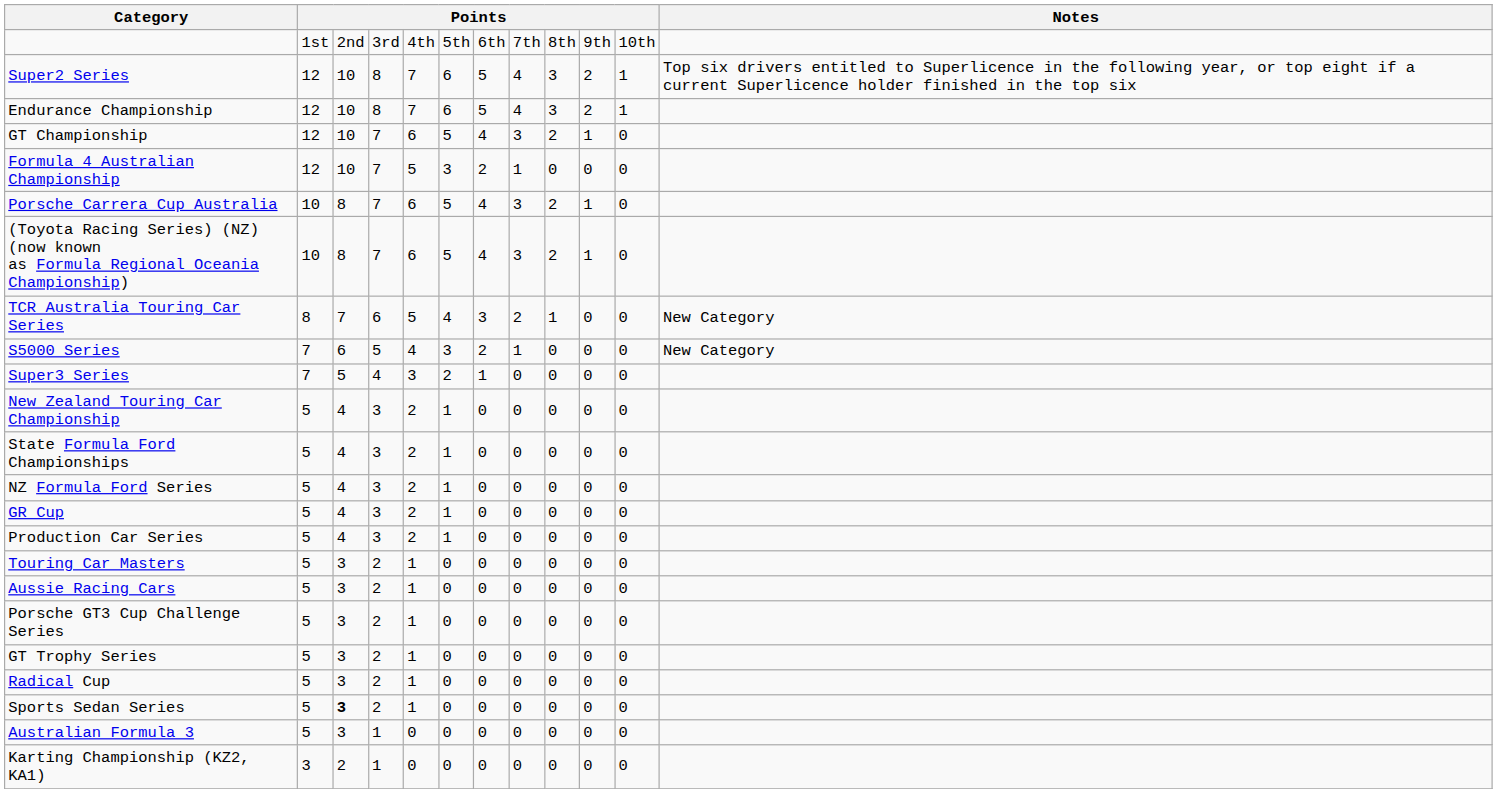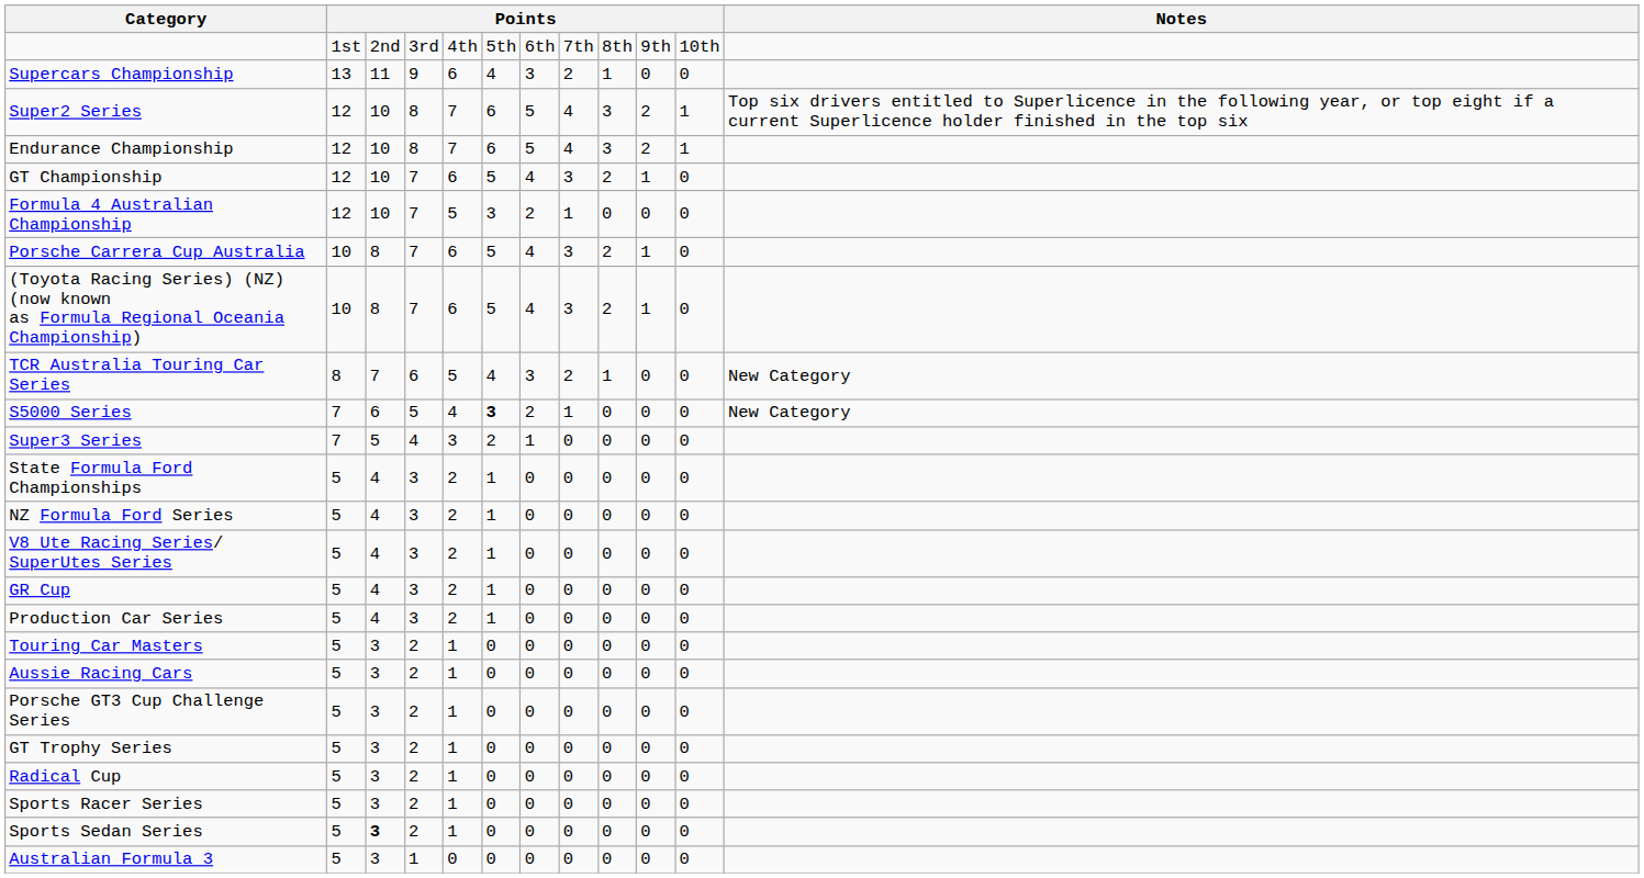 <table class="wikitable">
 <tr>
 <th>Category</th>
 <th colspan="10">Points</th>
 <th>Notes</th>
 </tr>
 <tr>
 <td></td>
 <td>1st</td>
 <td>2nd</td>
 <td>3rd</td>
 <td>4th</td>
 <td>5th</td>
 <td>6th</td>
 <td>7th</td>
 <td>8th</td>
 <td>9th</td>
 <td>10th</td>
+<td></td>
+</tr>
+<tr>
+<td><a href='#'>Supercars Championship</a></td>
+<td>13</td>
+<td>11</td>
+<td>9</td>
+<td>6</td>
+<td>4</td>
+<td>3</td>
+<td>2</td>
+<td>1</td>
+<td>0</td>
+<td>0</td>
 <td></td>
 </tr>
 <tr>
 <td><a href='#'>Super2 Series</a></td>
 <td>12</td>
 <td>10</td>
 <td>8</td>
 <td>7</td>
 <td>6</td>
 <td>5</td>
 <td>4</td>
 <td>3</td>
 <td>2</td>
 <td>1</td>
 <td>Top six drivers entitled to Superlicence in the following year, or top eight if a current Superlicence holder finished in the top six</td>
 </tr>
 <tr>
 <td>Endurance Championship</td>
 <td>12</td>
 <td>10</td>
 <td>8</td>
 <td>7</td>
 <td>6</td>
 <td>5</td>
 <td>4</td>
 <td>3</td>
 <td>2</td>
 <td>1</td>
 <td></td>
 </tr>
 <tr>
 <td>GT Championship</td>
 <td>12</td>
 <td>10</td>
 <td>7</td>
 <td>6</td>
 <td>5</td>
 <td>4</td>
 <td>3</td>
 <td>2</td>
 <td>1</td>
 <td>0</td>
 <td></td>
 </tr>
 <tr>
 <td><a href='#'>Formula 4 Australian Championship</a></td>
 <td>12</td>
 <td>10</td>
 <td>7</td>
 <td>5</td>
 <td>3</td>
 <td>2</td>
 <td>1</td>
 <td>0</td>
 <td>0</td>
 <td>0</td>
 <td></td>
 </tr>
 <tr>
 <td><a href='#'>Porsche Carrera Cup Australia</a></td>
 <td>10</td>
 <td>8</td>
 <td>7</td>
 <td>6</td>
 <td>5</td>
 <td>4</td>
 <td>3</td>
 <td>2</td>
 <td>1</td>
 <td>0</td>
 <td></td>
 </tr>
 <tr>
 <td>(Toyota Racing Series) (NZ) (now known<br>as <a href='#'>Formula Regional Oceania Championship</a>)</td>
 <td>10</td>
 <td>8</td>
 <td>7</td>
 <td>6</td>
 <td>5</td>
 <td>4</td>
 <td>3</td>
 <td>2</td>
 <td>1</td>
 <td>0</td>
 <td></td>
 </tr>
 <tr>
 <td><a href='#'>TCR Australia Touring Car Series</a></td>
 <td>8</td>
 <td>7</td>
 <td>6</td>
 <td>5</td>
 <td>4</td>
 <td>3</td>
 <td>2</td>
 <td>1</td>
 <td>0</td>
 <td>0</td>
 <td>New Category</td>
 </tr>
 <tr>
 <td><a href='#'>S5000 Series</a></td>
 <td>7</td>
 <td>6</td>
 <td>5</td>
 <td>4</td>
-<td>3</td>
+<td><strong>3</strong></td>
 <td>2</td>
 <td>1</td>
 <td>0</td>
 <td>0</td>
 <td>0</td>
 <td>New Category</td>
 </tr>
 <tr>
 <td><a href='#'>Super3 Series</a></td>
 <td>7</td>
 <td>5</td>
 <td>4</td>
 <td>3</td>
 <td>2</td>
 <td>1</td>
 <td>0</td>
 <td>0</td>
 <td>0</td>
 <td>0</td>
 <td></td>
 </tr>
 <tr>
-<td><a href='#'>New Zealand Touring Car Championship</a></td>
-<td>5</td>
-<td>4</td>
-<td>3</td>
-<td>2</td>
-<td>1</td>
-<td>0</td>
-<td>0</td>
-<td>0</td>
-<td>0</td>
-<td>0</td>
-<td></td>
-</tr>
-<tr>
 <td>State <a href='#'>Formula Ford</a> Championships</td>
 <td>5</td>
 <td>4</td>
 <td>3</td>
 <td>2</td>
 <td>1</td>
 <td>0</td>
 <td>0</td>
 <td>0</td>
 <td>0</td>
 <td>0</td>
 <td></td>
 </tr>
 <tr>
 <td>NZ <a href='#'>Formula Ford</a> Series</td>
+<td>5</td>
+<td>4</td>
+<td>3</td>
+<td>2</td>
+<td>1</td>
+<td>0</td>
+<td>0</td>
+<td>0</td>
+<td>0</td>
+<td>0</td>
+<td></td>
+</tr>
+<tr>
+<td><a href='#'>V8 Ute Racing Series</a>/ <a href='#'>SuperUtes Series</a></td>
 <td>5</td>
 <td>4</td>
 <td>3</td>
 <td>2</td>
 <td>1</td>
 <td>0</td>
 <td>0</td>
 <td>0</td>
 <td>0</td>
 <td>0</td>
 <td></td>
 </tr>
 <tr>
 <td><a href='#'>GR Cup</a></td>
 <td>5</td>
 <td>4</td>
 <td>3</td>
 <td>2</td>
 <td>1</td>
 <td>0</td>
 <td>0</td>
 <td>0</td>
 <td>0</td>
 <td>0</td>
 <td></td>
 </tr>
 <tr>
 <td>Production Car Series</td>
 <td>5</td>
 <td>4</td>
 <td>3</td>
 <td>2</td>
 <td>1</td>
 <td>0</td>
 <td>0</td>
 <td>0</td>
 <td>0</td>
 <td>0</td>
 <td></td>
 </tr>
 <tr>
 <td><a href='#'>Touring Car Masters</a></td>
 <td>5</td>
 <td>3</td>
 <td>2</td>
 <td>1</td>
 <td>0</td>
 <td>0</td>
 <td>0</td>
 <td>0</td>
 <td>0</td>
 <td>0</td>
 <td></td>
 </tr>
 <tr>
 <td><a href='#'>Aussie Racing Cars</a></td>
 <td>5</td>
 <td>3</td>
 <td>2</td>
 <td>1</td>
 <td>0</td>
 <td>0</td>
 <td>0</td>
 <td>0</td>
 <td>0</td>
 <td>0</td>
 <td></td>
 </tr>
 <tr>
 <td>Porsche GT3 Cup Challenge Series</td>
 <td>5</td>
 <td>3</td>
 <td>2</td>
 <td>1</td>
 <td>0</td>
 <td>0</td>
 <td>0</td>
 <td>0</td>
 <td>0</td>
 <td>0</td>
 <td></td>
 </tr>
 <tr>
 <td>GT Trophy Series</td>
 <td>5</td>
 <td>3</td>
 <td>2</td>
 <td>1</td>
 <td>0</td>
 <td>0</td>
 <td>0</td>
 <td>0</td>
 <td>0</td>
 <td>0</td>
 <td></td>
 </tr>
 <tr>
 <td><a href='#'>Radical</a> Cup</td>
 <td>5</td>
 <td>3</td>
 <td>2</td>
 <td>1</td>
 <td>0</td>
 <td>0</td>
 <td>0</td>
 <td>0</td>
 <td>0</td>
 <td>0</td>
 <td></td>
 </tr>
 <tr>
+<td>Sports Racer Series</td>
+<td>5</td>
+<td>3</td>
+<td>2</td>
+<td>1</td>
+<td>0</td>
+<td>0</td>
+<td>0</td>
+<td>0</td>
+<td>0</td>
+<td>0</td>
+<td></td>
+</tr>
+<tr>
 <td>Sports Sedan Series</td>
 <td>5</td>
 <td><strong>3</strong></td>
 <td>2</td>
 <td>1</td>
 <td>0</td>
 <td>0</td>
 <td>0</td>
 <td>0</td>
 <td>0</td>
 <td>0</td>
 <td></td>
 </tr>
 <tr>
 <td><a href='#'>Australian Formula 3</a></td>
 <td>5</td>
 <td>3</td>
 <td>1</td>
 <td>0</td>
 <td>0</td>
 <td>0</td>
 <td>0</td>
 <td>0</td>
 <td>0</td>
 <td>0</td>
 <td></td>
 </tr>
-<tr>
-<td>Karting Championship (KZ2, KA1)</td>
-<td>3</td>
-<td>2</td>
-<td>1</td>
-<td>0</td>
-<td>0</td>
-<td>0</td>
-<td>0</td>
-<td>0</td>
-<td>0</td>
-<td>0</td>
-<td></td>
-</tr>
 </table>
